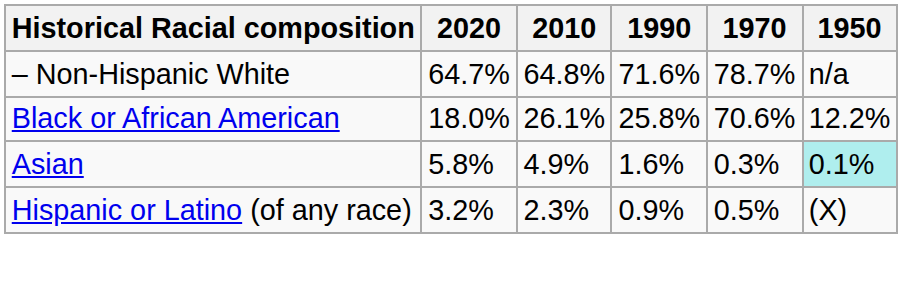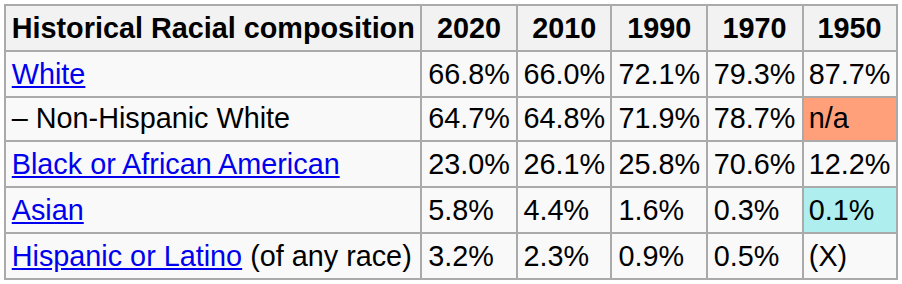 <table class="wikitable sortable collapsible mw-collapsed" style="font-size: 90%;">
 <tr>
 <th>Historical Racial composition</th>
 <th>2020</th>
 <th>2010</th>
 <th>1990</th>
 <th>1970</th>
 <th>1950</th>
 </tr>
 <tr>
+<td><a href='#'>White</a></td>
+<td>66.8%</td>
+<td>66.0%</td>
+<td>72.1%</td>
+<td>79.3%</td>
+<td>87.7%</td>
+</tr>
+<tr>
 <td>– Non-Hispanic White</td>
 <td>64.7%</td>
 <td>64.8%</td>
-<td>71.6%</td>
+<td>71.9%</td>
 <td>78.7%</td>
-<td>n/a</td>
+<td style="background: lightsalmon;">n/a</td>
 </tr>
 <tr>
 <td><a href='#'>Black or African American</a></td>
-<td>18.0%</td>
+<td>23.0%</td>
 <td>26.1%</td>
 <td>25.8%</td>
 <td>70.6%</td>
 <td>12.2%</td>
 </tr>
 <tr>
 <td><a href='#'>Asian</a></td>
 <td>5.8%</td>
-<td>4.9%</td>
+<td>4.4%</td>
 <td>1.6%</td>
 <td>0.3%</td>
 <td style="background: paleturquoise;">0.1%</td>
 </tr>
 <tr>
 <td><a href='#'>Hispanic or Latino</a> (of any race)</td>
 <td>3.2%</td>
 <td>2.3%</td>
 <td>0.9%</td>
 <td>0.5%</td>
 <td>(X)</td>
 </tr>
 </table>
